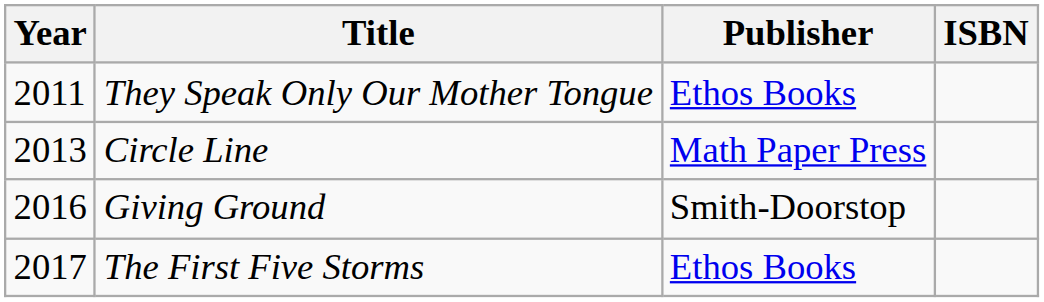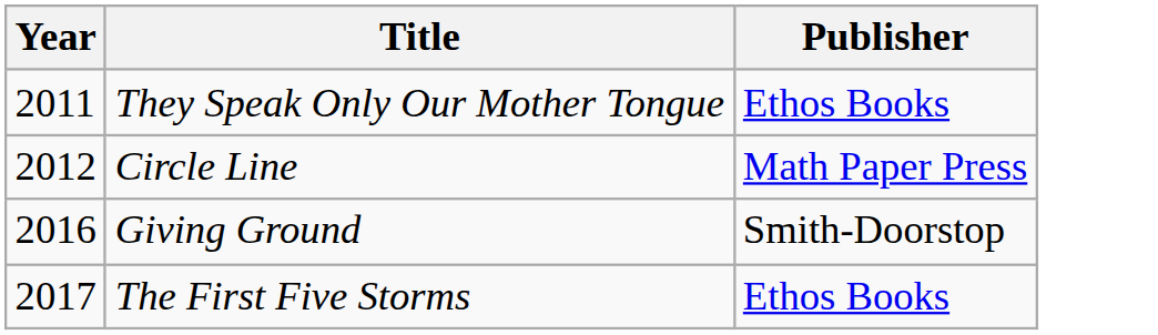 <table class="wikitable sortable">
 <tr>
 <th>Year</th>
 <th>Title</th>
 <th>Publisher</th>
-<th class="unsortable">ISBN</th>
 </tr>
 <tr>
 <td>2011</td>
 <td><em>They Speak Only Our Mother Tongue</em></td>
 <td><a href='#'>Ethos Books</a></td>
-<td></td>
 </tr>
 <tr>
-<td>2013</td>
+<td>2012</td>
 <td><em>Circle Line</em></td>
 <td><a href='#'>Math Paper Press</a></td>
-<td></td>
 </tr>
 <tr>
 <td>2016</td>
 <td><em>Giving Ground </em></td>
 <td>Smith-Doorstop</td>
-<td></td>
 </tr>
 <tr>
 <td>2017</td>
 <td><em>The First Five Storms</em></td>
 <td><a href='#'>Ethos Books</a></td>
-<td></td>
 </tr>
 </table>
